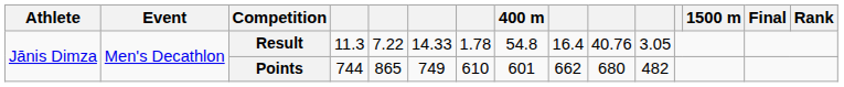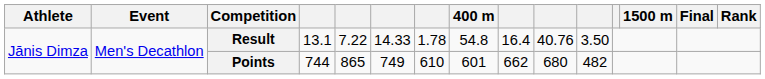 <table class="wikitable" style="font-size:90%">
 <tr>
 <th>Athlete</th>
 <th>Event</th>
 <th>Competition</th>
 <th></th>
 <th></th>
 <th></th>
 <th></th>
 <th>400 m</th>
 <th></th>
 <th></th>
 <th></th>
 <th></th>
 <th>1500 m</th>
 <th>Final</th>
 <th>Rank</th>
 </tr>
 <tr align=center>
 <td align=left rowspan=2><a href='#'>Jānis Dimza</a></td>
 <td align=left rowspan=2><a href='#'>Men's Decathlon</a></td>
 <th style="font-size:95%">Result</th>
-<td>11.3</td>
+<td>13.1</td>
 <td>7.22</td>
 <td>14.33</td>
 <td>1.78</td>
 <td>54.8</td>
 <td>16.4</td>
 <td>40.76</td>
-<td>3.05</td>
+<td>3.50</td>
 <td colspan=2></td>
 <td colspan=2></td>
 </tr>
 <tr align=center>
 <th style="font-size:95%">Points</th>
 <td>744</td>
 <td>865</td>
 <td>749</td>
 <td>610</td>
 <td>601</td>
 <td>662</td>
 <td>680</td>
 <td>482</td>
 <td colspan=2></td>
 <td colspan=2></td>
 </tr>
 </table>
